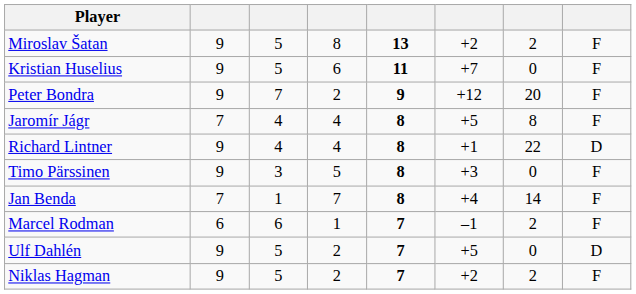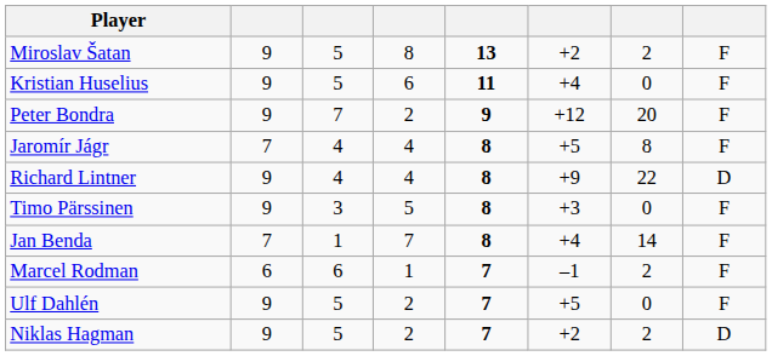 <table class="wikitable sortable" style="text-align:center;">
 <tr>
 <th width="175px">Player</th>
 <th width="50px"></th>
 <th width="50px"></th>
 <th width="50px"></th>
 <th width="60px"></th>
 <th width="60px"></th>
 <th width="50px"></th>
 <th width="60px"></th>
 </tr>
 <tr>
 <td style="text-align:left;"> <a href='#'>Miroslav Šatan</a></td>
 <td>9</td>
 <td>5</td>
 <td>8</td>
 <td><strong>13</strong></td>
 <td>+2</td>
 <td>2</td>
 <td>F</td>
 </tr>
 <tr>
 <td style="text-align:left;"> <a href='#'>Kristian Huselius</a></td>
 <td>9</td>
 <td>5</td>
 <td>6</td>
 <td><strong>11</strong></td>
-<td>+7</td>
+<td>+4</td>
 <td>0</td>
 <td>F</td>
 </tr>
 <tr>
 <td style="text-align:left;"> <a href='#'>Peter Bondra</a></td>
 <td>9</td>
 <td>7</td>
 <td>2</td>
 <td><strong>9</strong></td>
 <td>+12</td>
 <td>20</td>
 <td>F</td>
 </tr>
 <tr>
 <td style="text-align:left;"> <a href='#'>Jaromír Jágr</a></td>
 <td>7</td>
 <td>4</td>
 <td>4</td>
 <td><strong>8</strong></td>
 <td>+5</td>
 <td>8</td>
 <td>F</td>
 </tr>
 <tr>
 <td style="text-align:left;"> <a href='#'>Richard Lintner</a></td>
 <td>9</td>
 <td>4</td>
 <td>4</td>
 <td><strong>8</strong></td>
-<td>+1</td>
+<td>+9</td>
 <td>22</td>
 <td>D</td>
 </tr>
 <tr>
 <td style="text-align:left;"> <a href='#'>Timo Pärssinen</a></td>
 <td>9</td>
 <td>3</td>
 <td>5</td>
 <td><strong>8</strong></td>
 <td>+3</td>
 <td>0</td>
 <td>F</td>
 </tr>
 <tr>
 <td style="text-align:left;"> <a href='#'>Jan Benda</a></td>
 <td>7</td>
 <td>1</td>
 <td>7</td>
 <td><strong>8</strong></td>
 <td>+4</td>
 <td>14</td>
 <td>F</td>
 </tr>
 <tr>
 <td style="text-align:left;"> <a href='#'>Marcel Rodman</a></td>
 <td>6</td>
 <td>6</td>
 <td>1</td>
 <td><strong>7</strong></td>
 <td>–1</td>
 <td>2</td>
 <td>F</td>
 </tr>
 <tr>
 <td style="text-align:left;"> <a href='#'>Ulf Dahlén</a></td>
 <td>9</td>
 <td>5</td>
 <td>2</td>
 <td><strong>7</strong></td>
 <td>+5</td>
 <td>0</td>
-<td>D</td>
+<td>F</td>
 </tr>
 <tr>
 <td style="text-align:left;"> <a href='#'>Niklas Hagman</a></td>
 <td>9</td>
 <td>5</td>
 <td>2</td>
 <td><strong>7</strong></td>
 <td>+2</td>
 <td>2</td>
-<td>F</td>
+<td>D</td>
 </tr>
 </table>
